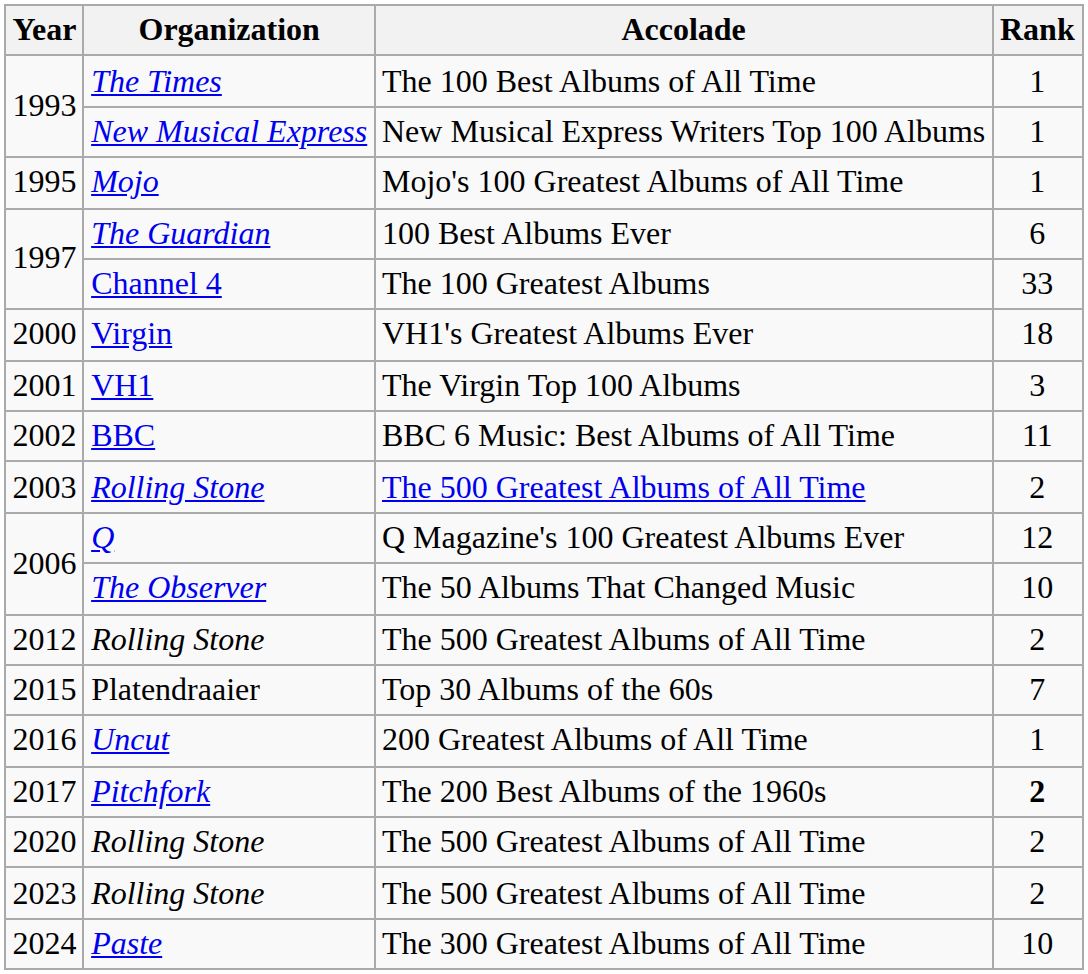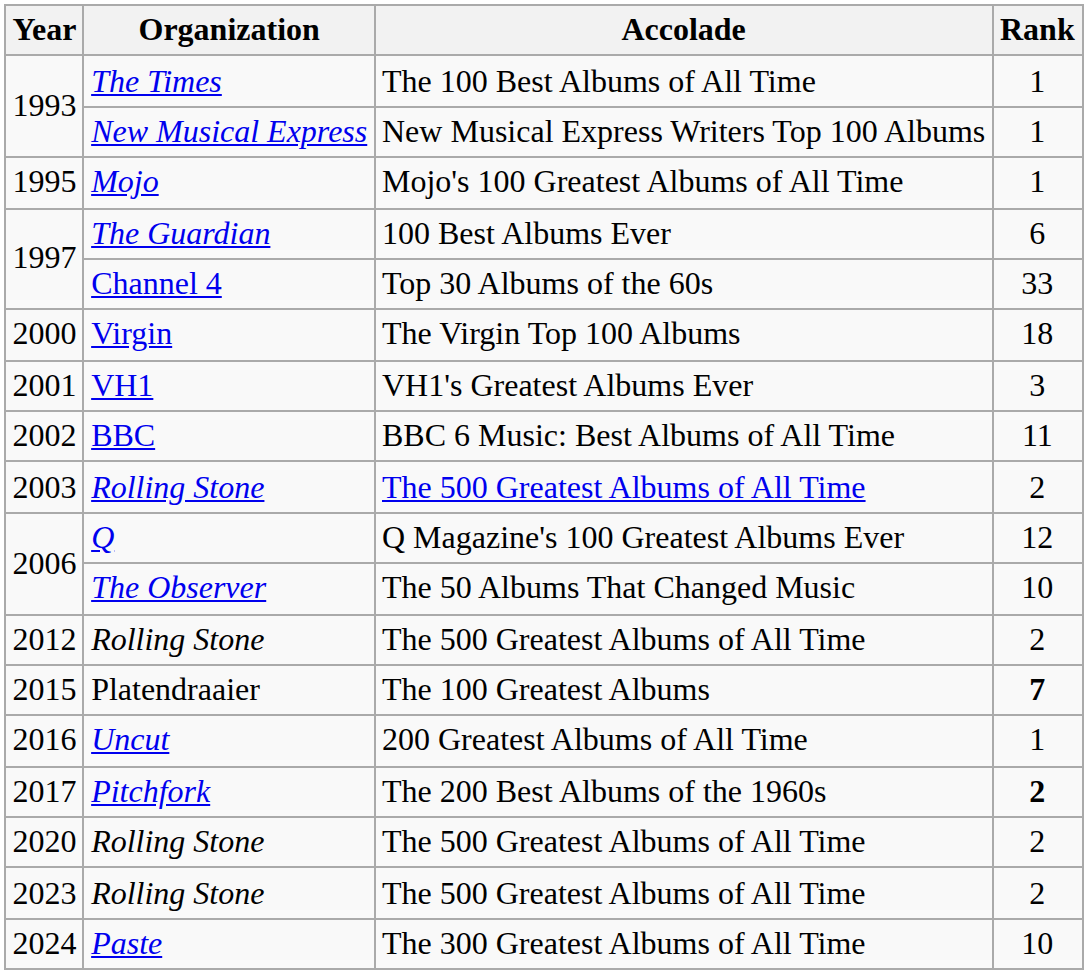 <table class="wikitable sortable">
 <tr>
 <th>Year</th>
 <th>Organization</th>
 <th>Accolade</th>
 <th>Rank</th>
 </tr>
 <tr>
 <td rowspan="2">1993</td>
 <td><em><a href='#'>The Times</a></em></td>
 <td>The 100 Best Albums of All Time</td>
 <td style="text-align:center;">1</td>
 </tr>
 <tr>
 <td><em><a href='#'>New Musical Express</a></em></td>
 <td>New Musical Express Writers Top 100 Albums</td>
 <td style="text-align:center;">1</td>
 </tr>
 <tr>
 <td>1995</td>
 <td><em><a href='#'>Mojo</a></em></td>
 <td>Mojo's 100 Greatest Albums of All Time</td>
 <td style="text-align:center;">1</td>
 </tr>
 <tr>
 <td rowspan="2">1997</td>
 <td><em><a href='#'>The Guardian</a></em></td>
 <td>100 Best Albums Ever</td>
 <td style="text-align:center;">6</td>
 </tr>
 <tr>
 <td><a href='#'>Channel 4</a></td>
-<td>The 100 Greatest Albums</td>
+<td>Top 30 Albums of the 60s</td>
 <td style="text-align:center;">33</td>
 </tr>
 <tr>
 <td>2000</td>
 <td><a href='#'>Virgin</a></td>
-<td>VH1's Greatest Albums Ever</td>
+<td>The Virgin Top 100 Albums</td>
 <td style="text-align:center;">18</td>
 </tr>
 <tr>
 <td>2001</td>
 <td><a href='#'>VH1</a></td>
-<td>The Virgin Top 100 Albums</td>
+<td>VH1's Greatest Albums Ever</td>
 <td style="text-align:center;">3</td>
 </tr>
 <tr>
 <td>2002</td>
 <td><a href='#'>BBC</a></td>
 <td>BBC 6 Music: Best Albums of All Time</td>
 <td style="text-align:center;">11</td>
 </tr>
 <tr>
 <td>2003</td>
 <td><em><a href='#'>Rolling Stone</a></em></td>
 <td><a href='#'>The 500 Greatest Albums of All Time</a></td>
 <td style="text-align:center;">2</td>
 </tr>
 <tr>
 <td rowspan="2">2006</td>
 <td><em><a href='#'>Q</a></em></td>
 <td>Q Magazine's 100 Greatest Albums Ever</td>
 <td style="text-align:center;">12</td>
 </tr>
 <tr>
 <td><em><a href='#'>The Observer</a></em></td>
 <td>The 50 Albums That Changed Music</td>
 <td style="text-align:center;">10</td>
 </tr>
 <tr>
 <td>2012</td>
 <td><em>Rolling Stone</em></td>
 <td>The 500 Greatest Albums of All Time</td>
 <td style="text-align:center;">2</td>
 </tr>
 <tr>
 <td>2015</td>
 <td>Platendraaier</td>
-<td>Top 30 Albums of the 60s</td>
-<td style="text-align:center;">7</td>
+<td>The 100 Greatest Albums</td>
+<td style="text-align:center;"><strong>7</strong></td>
 </tr>
 <tr>
 <td>2016</td>
 <td><em><a href='#'>Uncut</a></em></td>
 <td>200 Greatest Albums of All Time</td>
 <td style="text-align:center;">1</td>
 </tr>
 <tr>
 <td>2017</td>
 <td><em><a href='#'>Pitchfork</a></em></td>
 <td>The 200 Best Albums of the 1960s</td>
 <td style="text-align:center;"><strong>2</strong></td>
 </tr>
 <tr>
 <td>2020</td>
 <td><em>Rolling Stone</em></td>
 <td>The 500 Greatest Albums of All Time</td>
 <td style="text-align:center;">2</td>
 </tr>
 <tr>
 <td>2023</td>
 <td><em>Rolling Stone</em></td>
 <td>The 500 Greatest Albums of All Time</td>
 <td style="text-align:center;">2</td>
 </tr>
 <tr>
 <td>2024</td>
 <td><em><a href='#'>Paste</a></em></td>
 <td>The 300 Greatest Albums of All Time</td>
 <td style="text-align:center;">10</td>
 </tr>
 </table>
